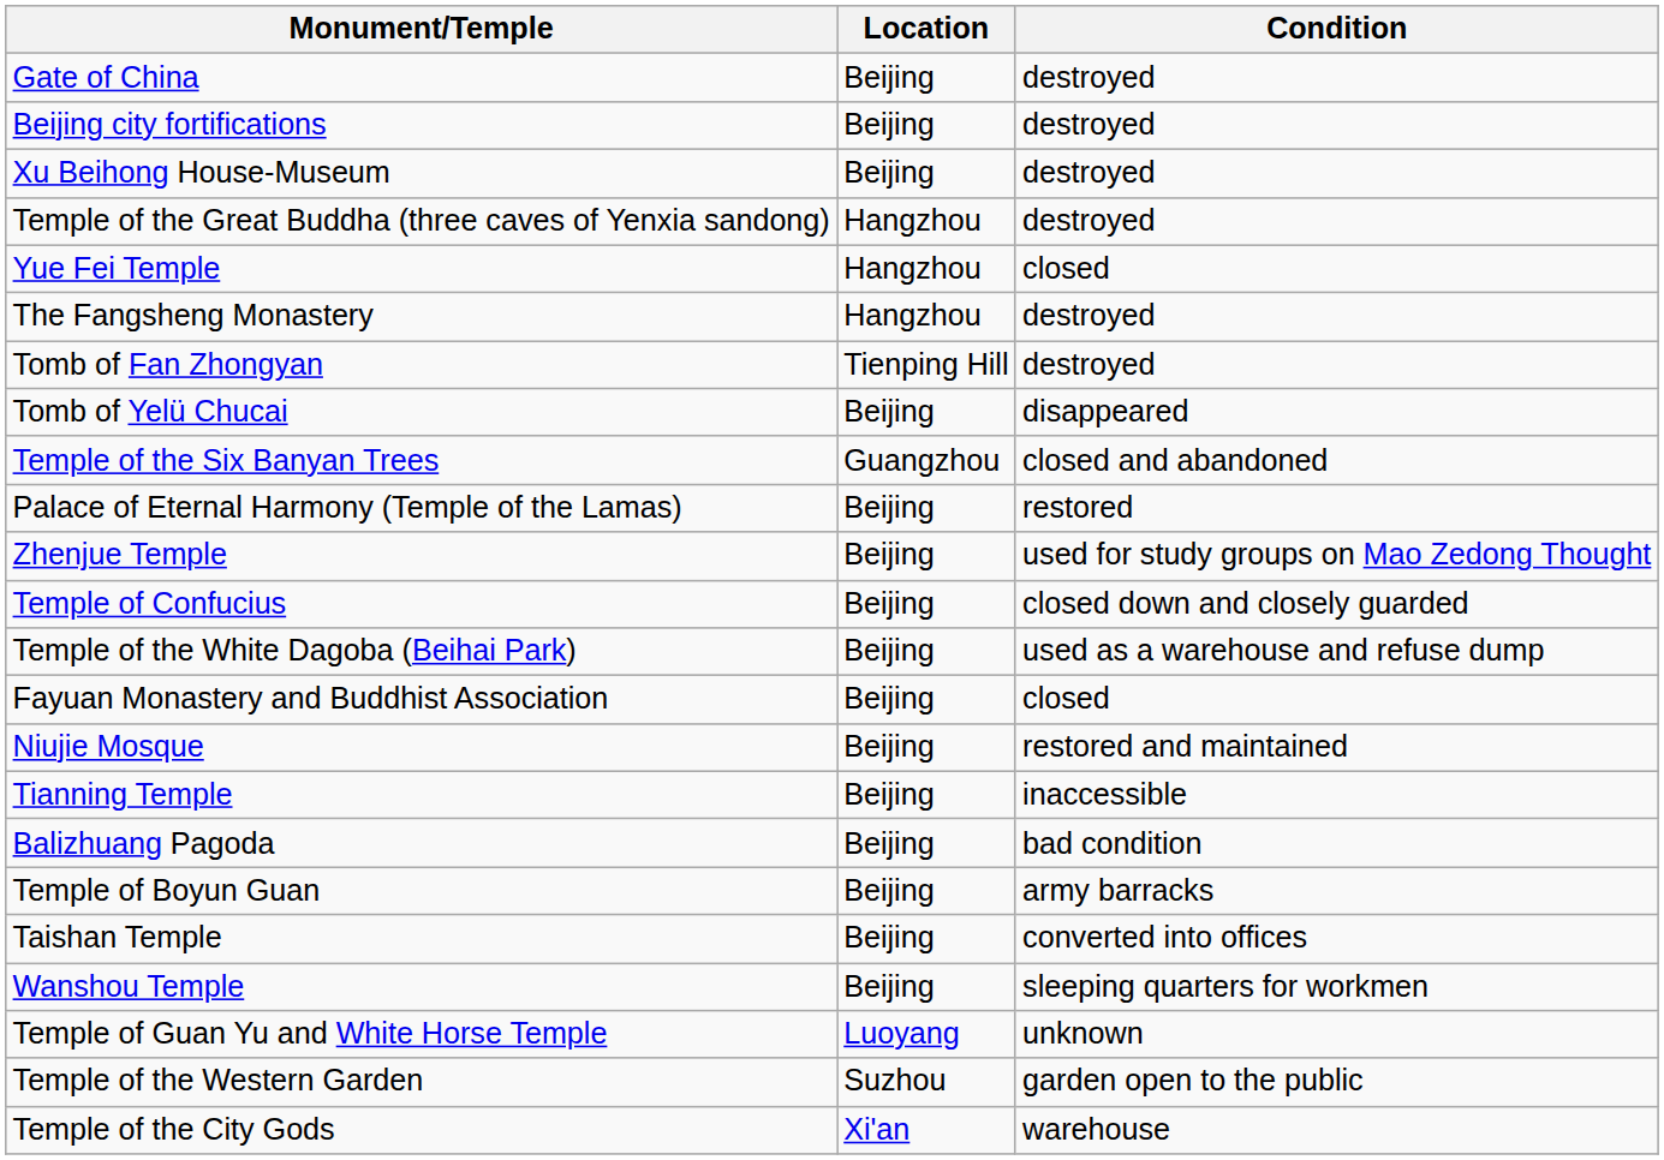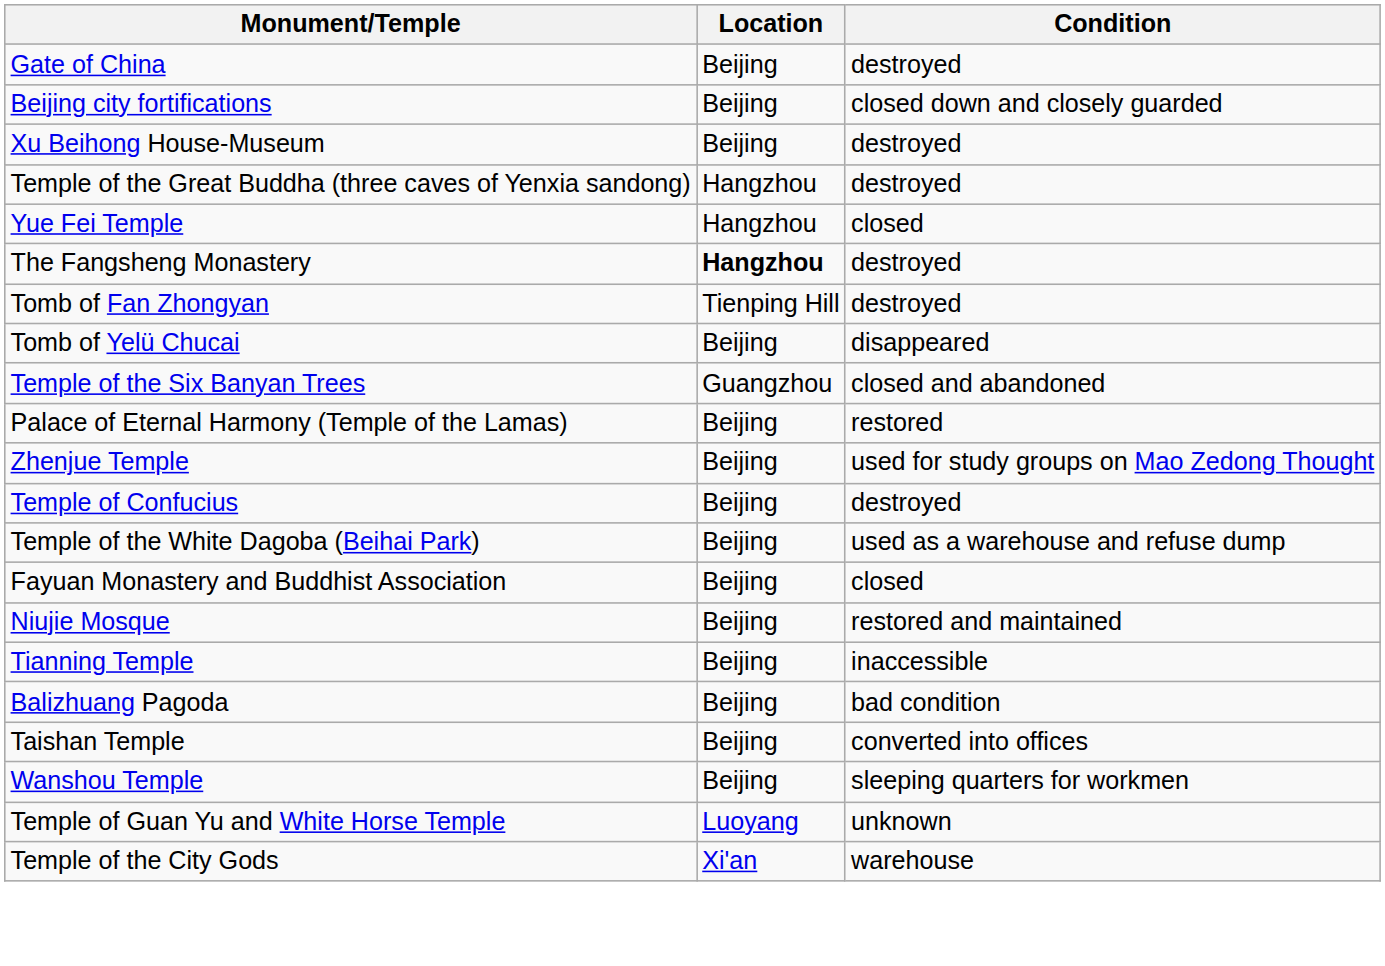 <table class="wikitable">
 <tr>
 <th>Monument/Temple</th>
 <th>Location</th>
 <th>Condition</th>
 </tr>
 <tr>
 <td><a href='#'>Gate of China</a></td>
 <td>Beijing</td>
 <td>destroyed</td>
 </tr>
 <tr>
 <td><a href='#'>Beijing city fortifications</a></td>
 <td>Beijing</td>
-<td>destroyed</td>
+<td>closed down and closely guarded</td>
 </tr>
 <tr>
 <td><a href='#'>Xu Beihong</a> House-Museum</td>
 <td>Beijing</td>
 <td>destroyed</td>
 </tr>
 <tr>
 <td>Temple of the Great Buddha (three caves of Yenxia sandong)</td>
 <td>Hangzhou</td>
 <td>destroyed</td>
 </tr>
 <tr>
 <td><a href='#'>Yue Fei Temple</a></td>
 <td>Hangzhou</td>
 <td>closed</td>
 </tr>
 <tr>
 <td>The Fangsheng Monastery</td>
-<td>Hangzhou</td>
+<td><strong>Hangzhou</strong></td>
 <td>destroyed</td>
 </tr>
 <tr>
 <td>Tomb of <a href='#'>Fan Zhongyan</a></td>
 <td>Tienping Hill</td>
 <td>destroyed</td>
 </tr>
 <tr>
 <td>Tomb of <a href='#'>Yelü Chucai</a></td>
 <td>Beijing</td>
 <td>disappeared</td>
 </tr>
 <tr>
 <td><a href='#'>Temple of the Six Banyan Trees</a></td>
 <td>Guangzhou</td>
 <td>closed and abandoned</td>
 </tr>
 <tr>
 <td>Palace of Eternal Harmony (Temple of the Lamas)</td>
 <td>Beijing</td>
 <td>restored</td>
 </tr>
 <tr>
 <td><a href='#'>Zhenjue Temple</a></td>
 <td>Beijing</td>
 <td>used for study groups on <a href='#'>Mao Zedong Thought</a></td>
 </tr>
 <tr>
 <td><a href='#'>Temple of Confucius</a></td>
 <td>Beijing</td>
-<td>closed down and closely guarded</td>
+<td>destroyed</td>
 </tr>
 <tr>
 <td>Temple of the White Dagoba (<a href='#'>Beihai Park</a>)</td>
 <td>Beijing</td>
 <td>used as a warehouse and refuse dump</td>
 </tr>
 <tr>
 <td>Fayuan Monastery and Buddhist Association</td>
 <td>Beijing</td>
 <td>closed</td>
 </tr>
 <tr>
 <td><a href='#'>Niujie Mosque</a></td>
 <td>Beijing</td>
 <td>restored and maintained</td>
 </tr>
 <tr>
 <td><a href='#'>Tianning Temple</a></td>
 <td>Beijing</td>
 <td>inaccessible</td>
 </tr>
 <tr>
 <td><a href='#'>Balizhuang</a> Pagoda</td>
 <td>Beijing</td>
 <td>bad condition</td>
 </tr>
 <tr>
-<td>Temple of Boyun Guan</td>
-<td>Beijing</td>
-<td>army barracks</td>
-</tr>
-<tr>
 <td>Taishan Temple</td>
 <td>Beijing</td>
 <td>converted into offices</td>
 </tr>
 <tr>
 <td><a href='#'>Wanshou Temple</a></td>
 <td>Beijing</td>
 <td>sleeping quarters for workmen</td>
 </tr>
 <tr>
 <td>Temple of Guan Yu  and <a href='#'>White Horse Temple</a></td>
 <td><a href='#'>Luoyang</a></td>
 <td>unknown</td>
 </tr>
 <tr>
-<td>Temple of the Western Garden</td>
-<td>Suzhou</td>
-<td>garden open to the public</td>
-</tr>
-<tr>
 <td>Temple of the City Gods</td>
 <td><a href='#'>Xi'an</a></td>
 <td>warehouse</td>
 </tr>
 </table>
